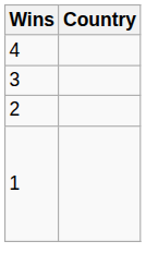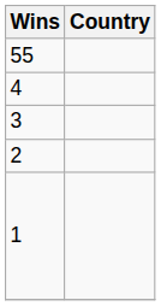 <table class="wikitable">
 <tr>
 <th>Wins</th>
 <th>Country</th>
+</tr>
+<tr>
+<td>55</td>
+<td></td>
 </tr>
 <tr>
 <td>4</td>
 <td></td>
 </tr>
 <tr>
 <td>3</td>
 <td></td>
 </tr>
 <tr>
 <td>2</td>
 <td></td>
 </tr>
 <tr>
 <td>1</td>
 <td><br><br><br><br><br></td>
 </tr>
 <tr>
 </tr>
 </table>
